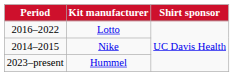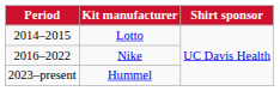 <table class="wikitable" style="text-align: center">
 <tr>
 <th style="color:#FFFFFF; background:#ce102c;">Period</th>
 <th style="color:#FFFFFF; background:#ce102c;">Kit manufacturer</th>
 <th style="color:#FFFFFF; background:#ce102c;">Shirt sponsor</th>
 </tr>
 <tr>
-<td>2016–2022</td>
+<td>2014–2015</td>
 <td><a href='#'>Lotto</a></td>
 <td rowspan="4"><a href='#'>UC Davis Health</a></td>
 </tr>
 <tr>
-<td>2014–2015</td>
+<td>2016–2022</td>
 <td><a href='#'>Nike</a></td>
 </tr>
 <tr>
 <td>2023–present</td>
 <td><a href='#'>Hummel</a></td>
 </tr>
 </table>
